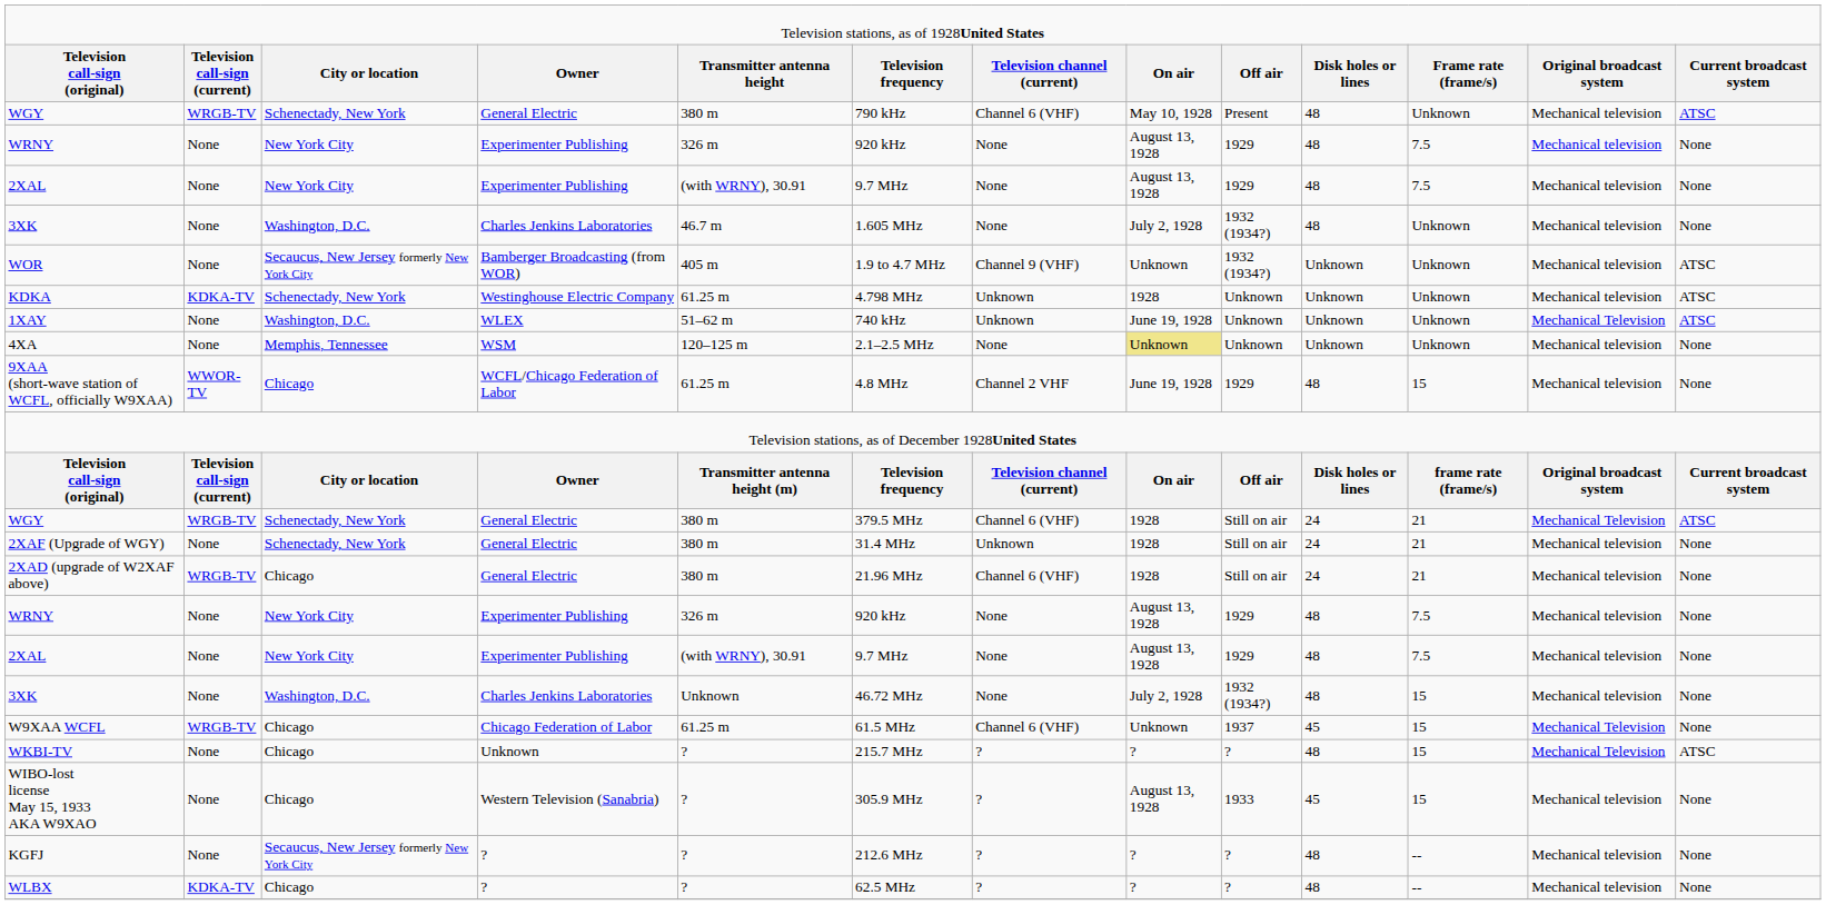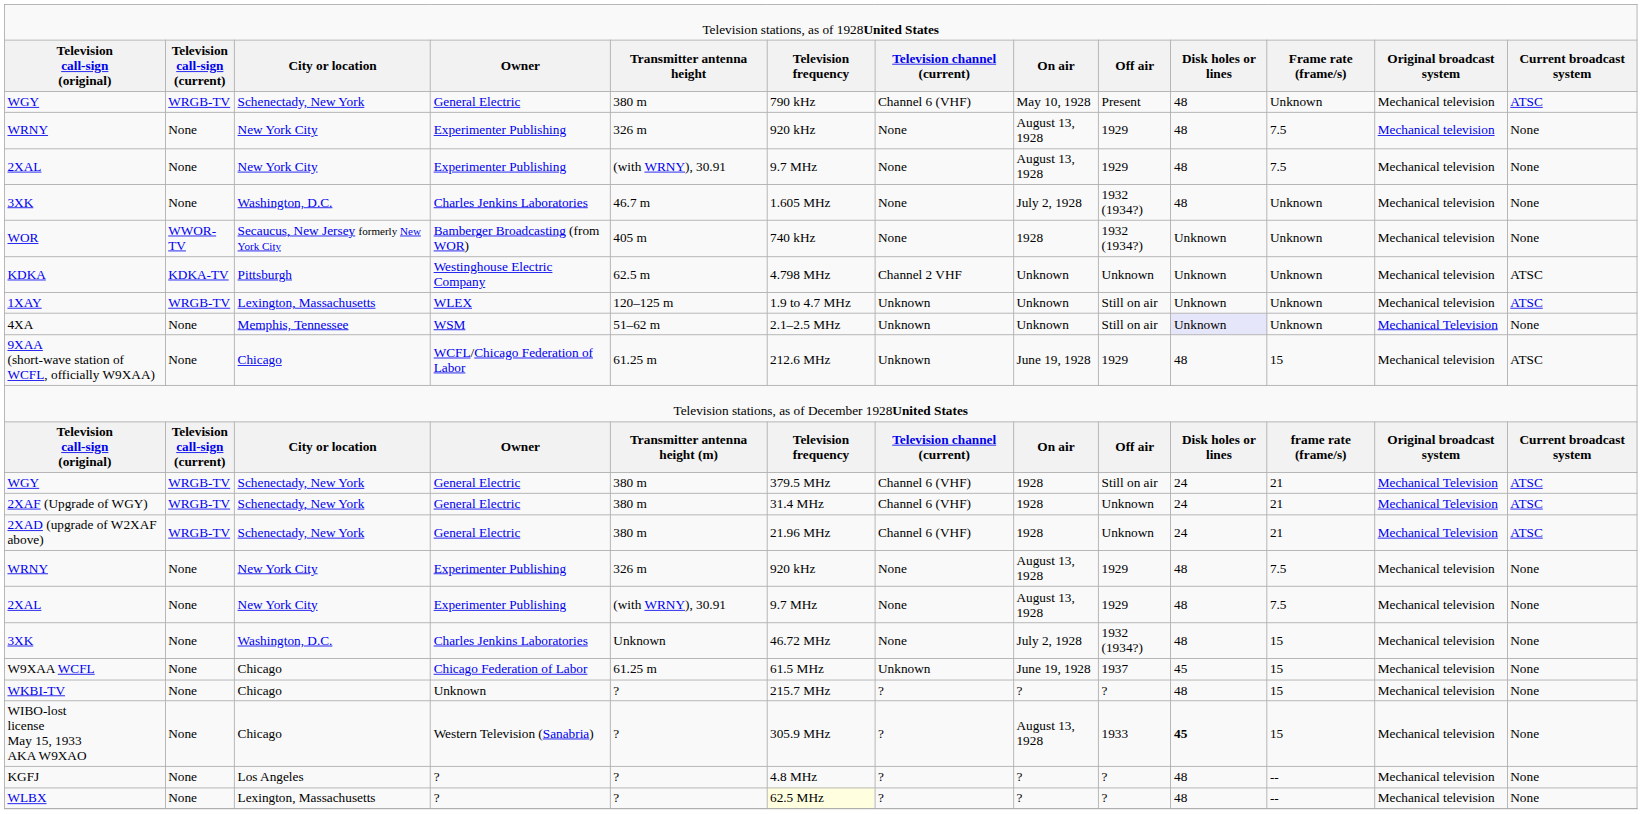 <table class="wikitable">
 <tr>
 <td colspan=14 align=center><br><span>Television stations, as of 1928</span><span><strong>United States</strong></span></td>
 </tr>
 <tr>
 <th>Television<br><a href='#'>call-sign</a><br>(original)</th>
 <th>Television<br><a href='#'>call-sign</a><br>(current)</th>
 <th>City or location</th>
 <th>Owner</th>
 <th>Transmitter antenna height</th>
 <th>Television frequency</th>
 <th><a href='#'>Television channel</a> (current)</th>
 <th>On air</th>
 <th>Off air</th>
 <th>Disk holes or lines</th>
 <th>Frame rate (frame/s)</th>
 <th>Original broadcast system</th>
 <th>Current broadcast system</th>
 </tr>
 <tr>
 <td><a href='#'>WGY</a></td>
 <td><a href='#'>WRGB-TV</a></td>
 <td><a href='#'>Schenectady, New York</a></td>
 <td><a href='#'>General Electric</a></td>
 <td>380 m</td>
 <td>790 kHz</td>
 <td>Channel 6 (VHF)</td>
 <td>May 10, 1928</td>
 <td>Present</td>
 <td>48</td>
 <td>Unknown</td>
 <td>Mechanical television</td>
 <td><a href='#'>ATSC</a></td>
 </tr>
 <tr>
 <td><a href='#'>WRNY</a></td>
 <td>None</td>
 <td><a href='#'>New York City</a></td>
 <td><a href='#'>Experimenter Publishing</a></td>
 <td>326 m</td>
 <td>920 kHz</td>
 <td>None</td>
 <td>August 13, 1928</td>
 <td>1929</td>
 <td>48</td>
 <td>7.5</td>
 <td><a href='#'>Mechanical television</a></td>
 <td>None</td>
 </tr>
 <tr>
 <td><a href='#'>2XAL</a></td>
 <td>None</td>
 <td><a href='#'>New York City</a></td>
 <td><a href='#'>Experimenter Publishing</a></td>
 <td>(with <a href='#'>WRNY</a>), 30.91</td>
 <td>9.7 MHz</td>
 <td>None</td>
 <td>August 13, 1928</td>
 <td>1929</td>
 <td>48</td>
 <td>7.5</td>
 <td>Mechanical television</td>
 <td>None</td>
 </tr>
 <tr>
 <td><a href='#'>3XK</a></td>
 <td>None</td>
 <td><a href='#'>Washington, D.C.</a></td>
 <td><a href='#'>Charles Jenkins Laboratories</a></td>
 <td>46.7 m</td>
 <td>1.605 MHz</td>
 <td>None</td>
 <td>July 2, 1928</td>
 <td>1932 (1934?)</td>
 <td>48</td>
 <td>Unknown</td>
 <td>Mechanical television</td>
 <td>None</td>
 </tr>
 <tr>
 <td><a href='#'>WOR</a></td>
-<td>None</td>
+<td><a href='#'>WWOR-TV</a></td>
 <td><a href='#'>Secaucus, New Jersey</a> <small>formerly <a href='#'>New York City</a></small></td>
 <td><a href='#'>Bamberger Broadcasting</a> (from <a href='#'>WOR</a>)</td>
 <td>405 m</td>
-<td>1.9 to 4.7 MHz</td>
-<td>Channel 9 (VHF)</td>
-<td>Unknown</td>
+<td>740 kHz</td>
+<td>None</td>
+<td>1928</td>
 <td>1932 (1934?)</td>
 <td>Unknown</td>
 <td>Unknown</td>
 <td>Mechanical television</td>
-<td>ATSC</td>
+<td>None</td>
 </tr>
 <tr>
 <td><a href='#'>KDKA</a></td>
 <td><a href='#'>KDKA-TV</a></td>
-<td><a href='#'>Schenectady, New York</a></td>
+<td><a href='#'>Pittsburgh</a></td>
 <td><a href='#'>Westinghouse Electric Company</a></td>
-<td>61.25 m</td>
+<td>62.5 m</td>
 <td>4.798 MHz</td>
+<td>Channel 2 VHF</td>
 <td>Unknown</td>
-<td>1928</td>
 <td>Unknown</td>
 <td>Unknown</td>
 <td>Unknown</td>
 <td>Mechanical television</td>
 <td>ATSC</td>
 </tr>
 <tr>
 <td><a href='#'>1XAY</a></td>
-<td>None</td>
-<td><a href='#'>Washington, D.C.</a></td>
+<td><a href='#'>WRGB-TV</a></td>
+<td><a href='#'>Lexington, Massachusetts</a></td>
 <td><a href='#'>WLEX</a></td>
-<td>51–62 m</td>
-<td>740 kHz</td>
-<td>Unknown</td>
-<td>June 19, 1928</td>
+<td>120–125 m</td>
+<td>1.9 to 4.7 MHz</td>
 <td>Unknown</td>
 <td>Unknown</td>
+<td>Still on air</td>
 <td>Unknown</td>
-<td><a href='#'>Mechanical Television</a></td>
+<td>Unknown</td>
+<td>Mechanical television</td>
 <td><a href='#'>ATSC</a></td>
 </tr>
 <tr>
 <td>4XA</td>
 <td>None</td>
 <td><a href='#'>Memphis, Tennessee</a></td>
 <td><a href='#'>WSM</a></td>
-<td>120–125 m</td>
+<td>51–62 m</td>
 <td>2.1–2.5 MHz</td>
-<td>None</td>
-<td style="background: khaki;">Unknown</td>
 <td>Unknown</td>
 <td>Unknown</td>
+<td>Still on air</td>
+<td style="background: lavender;">Unknown</td>
 <td>Unknown</td>
-<td>Mechanical television</td>
+<td><a href='#'>Mechanical Television</a></td>
 <td>None</td>
 </tr>
 <tr>
 <td><a href='#'>9XAA</a><br>(short-wave station of<br><a href='#'>WCFL</a>, officially W9XAA)</td>
-<td><a href='#'>WWOR-TV</a></td>
+<td>None</td>
 <td><a href='#'>Chicago</a></td>
 <td><a href='#'>WCFL</a>/<a href='#'>Chicago Federation of Labor</a></td>
 <td>61.25 m</td>
-<td>4.8 MHz</td>
-<td>Channel 2 VHF</td>
+<td>212.6 MHz</td>
+<td>Unknown</td>
 <td>June 19, 1928</td>
 <td>1929</td>
 <td>48</td>
 <td>15</td>
 <td>Mechanical television</td>
-<td>None</td>
+<td>ATSC</td>
 </tr>
 <tr>
 <td colspan=14 align=center><br><span>Television stations, as of December 1928</span><span><strong>United States</strong></span></td>
 </tr>
 <tr>
 <th>Television<br><a href='#'>call-sign</a><br>(original)</th>
 <th>Television<br><a href='#'>call-sign</a><br>(current)</th>
 <th>City or location</th>
 <th>Owner</th>
 <th>Transmitter antenna height (m)</th>
 <th>Television frequency</th>
 <th><a href='#'>Television channel</a> (current)</th>
 <th>On air</th>
 <th>Off air</th>
 <th>Disk holes or lines</th>
 <th>frame rate (frame/s)</th>
 <th>Original broadcast system</th>
 <th>Current broadcast system</th>
 </tr>
 <tr>
 <td><a href='#'>WGY</a></td>
 <td><a href='#'>WRGB-TV</a></td>
 <td><a href='#'>Schenectady, New York</a></td>
 <td><a href='#'>General Electric</a></td>
 <td>380 m</td>
 <td>379.5 MHz</td>
 <td>Channel 6 (VHF)</td>
 <td>1928</td>
 <td>Still on air</td>
 <td>24</td>
 <td>21</td>
 <td><a href='#'>Mechanical Television</a></td>
 <td><a href='#'>ATSC</a></td>
 </tr>
 <tr>
 <td><a href='#'>2XAF</a> (Upgrade of WGY)</td>
-<td>None</td>
+<td><a href='#'>WRGB-TV</a></td>
 <td><a href='#'>Schenectady, New York</a></td>
 <td><a href='#'>General Electric</a></td>
 <td>380 m</td>
 <td>31.4 MHz</td>
+<td>Channel 6 (VHF)</td>
+<td>1928</td>
 <td>Unknown</td>
-<td>1928</td>
-<td>Still on air</td>
 <td>24</td>
 <td>21</td>
-<td>Mechanical television</td>
-<td>None</td>
+<td><a href='#'>Mechanical Television</a></td>
+<td><a href='#'>ATSC</a></td>
 </tr>
 <tr>
 <td><a href='#'>2XAD</a> (upgrade of W2XAF above)</td>
 <td><a href='#'>WRGB-TV</a></td>
-<td>Chicago</td>
+<td><a href='#'>Schenectady, New York</a></td>
 <td><a href='#'>General Electric</a></td>
 <td>380 m</td>
 <td>21.96 MHz</td>
 <td>Channel 6 (VHF)</td>
 <td>1928</td>
-<td>Still on air</td>
+<td>Unknown</td>
 <td>24</td>
 <td>21</td>
-<td>Mechanical television</td>
-<td>None</td>
+<td><a href='#'>Mechanical Television</a></td>
+<td><a href='#'>ATSC</a></td>
 </tr>
 <tr>
 <td><a href='#'>WRNY</a></td>
 <td>None</td>
 <td><a href='#'>New York City</a></td>
 <td><a href='#'>Experimenter Publishing</a></td>
 <td>326 m</td>
 <td>920 kHz</td>
 <td>None</td>
 <td>August 13, 1928</td>
 <td>1929</td>
 <td>48</td>
 <td>7.5</td>
 <td>Mechanical television</td>
 <td>None</td>
 </tr>
 <tr>
 <td><a href='#'>2XAL</a></td>
 <td>None</td>
 <td><a href='#'>New York City</a></td>
 <td><a href='#'>Experimenter Publishing</a></td>
 <td>(with <a href='#'>WRNY</a>), 30.91</td>
 <td>9.7 MHz</td>
 <td>None</td>
 <td>August 13, 1928</td>
 <td>1929</td>
 <td>48</td>
 <td>7.5</td>
 <td>Mechanical television</td>
 <td>None</td>
 </tr>
 <tr>
 <td><a href='#'>3XK</a></td>
 <td>None</td>
 <td><a href='#'>Washington, D.C.</a></td>
 <td><a href='#'>Charles Jenkins Laboratories</a></td>
 <td>Unknown</td>
 <td>46.72 MHz</td>
 <td>None</td>
 <td>July 2, 1928</td>
 <td>1932 (1934?)</td>
 <td>48</td>
 <td>15</td>
 <td>Mechanical television</td>
 <td>None</td>
 </tr>
 <tr>
 <td>W9XAA <a href='#'>WCFL</a></td>
-<td><a href='#'>WRGB-TV</a></td>
+<td>None</td>
 <td>Chicago</td>
 <td><a href='#'>Chicago Federation of Labor</a></td>
 <td>61.25 m</td>
 <td>61.5 MHz</td>
-<td>Channel 6 (VHF)</td>
 <td>Unknown</td>
+<td>June 19, 1928</td>
 <td>1937</td>
 <td>45</td>
 <td>15</td>
-<td><a href='#'>Mechanical Television</a></td>
+<td>Mechanical television</td>
 <td>None</td>
 </tr>
 <tr>
 <td><a href='#'>WKBI-TV</a></td>
 <td>None</td>
 <td>Chicago</td>
 <td>Unknown</td>
 <td>?</td>
 <td>215.7 MHz</td>
 <td>?</td>
 <td>?</td>
 <td>?</td>
 <td>48</td>
 <td>15</td>
-<td><a href='#'>Mechanical Television</a></td>
-<td>ATSC</td>
+<td>Mechanical television</td>
+<td>None</td>
 </tr>
 <tr>
 <td>WIBO-lost<br> license<br>May 15, 1933<br>AKA W9XAO</td>
 <td>None</td>
 <td>Chicago</td>
 <td>Western Television (<a href='#'>Sanabria</a>)</td>
 <td>?</td>
 <td>305.9 MHz</td>
 <td>?</td>
 <td>August 13, 1928</td>
 <td>1933</td>
-<td>45</td>
+<td><strong>45</strong></td>
 <td>15</td>
 <td>Mechanical television</td>
 <td>None</td>
 </tr>
 <tr>
 <td>KGFJ</td>
 <td>None</td>
-<td><a href='#'>Secaucus, New Jersey</a> <small>formerly <a href='#'>New York City</a></small></td>
+<td>Los Angeles</td>
 <td>?</td>
 <td>?</td>
-<td>212.6 MHz</td>
+<td>4.8 MHz</td>
 <td>?</td>
 <td>?</td>
 <td>?</td>
 <td>48</td>
 <td>--</td>
 <td>Mechanical television</td>
 <td>None</td>
 </tr>
 <tr>
 <td><a href='#'>WLBX</a></td>
-<td><a href='#'>KDKA-TV</a></td>
-<td>Chicago</td>
+<td>None</td>
+<td>Lexington, Massachusetts</td>
 <td>?</td>
 <td>?</td>
-<td>62.5 MHz</td>
+<td style="background: lightyellow;">62.5 MHz</td>
 <td>?</td>
 <td>?</td>
 <td>?</td>
 <td>48</td>
 <td>--</td>
 <td>Mechanical television</td>
 <td>None</td>
 </tr>
 <tr>
 </tr>
 </table>
